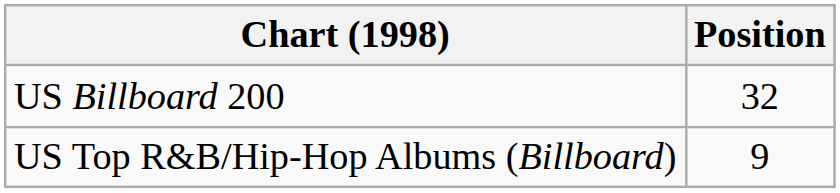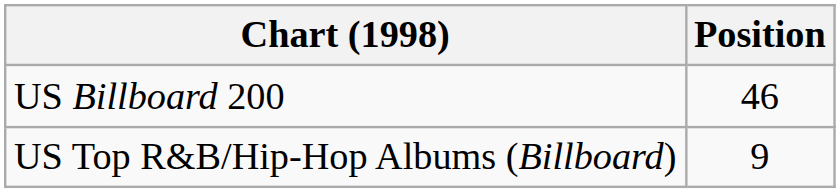 <table class="wikitable sortable">
 <tr>
 <th>Chart (1998)</th>
 <th>Position</th>
 </tr>
 <tr>
 <td>US <em>Billboard</em> 200</td>
-<td style="text-align:center;">32</td>
+<td style="text-align:center;">46</td>
 </tr>
 <tr>
 <td>US Top R&B/Hip-Hop Albums (<em>Billboard</em>)</td>
 <td style="text-align:center;">9</td>
 </tr>
 </table>
